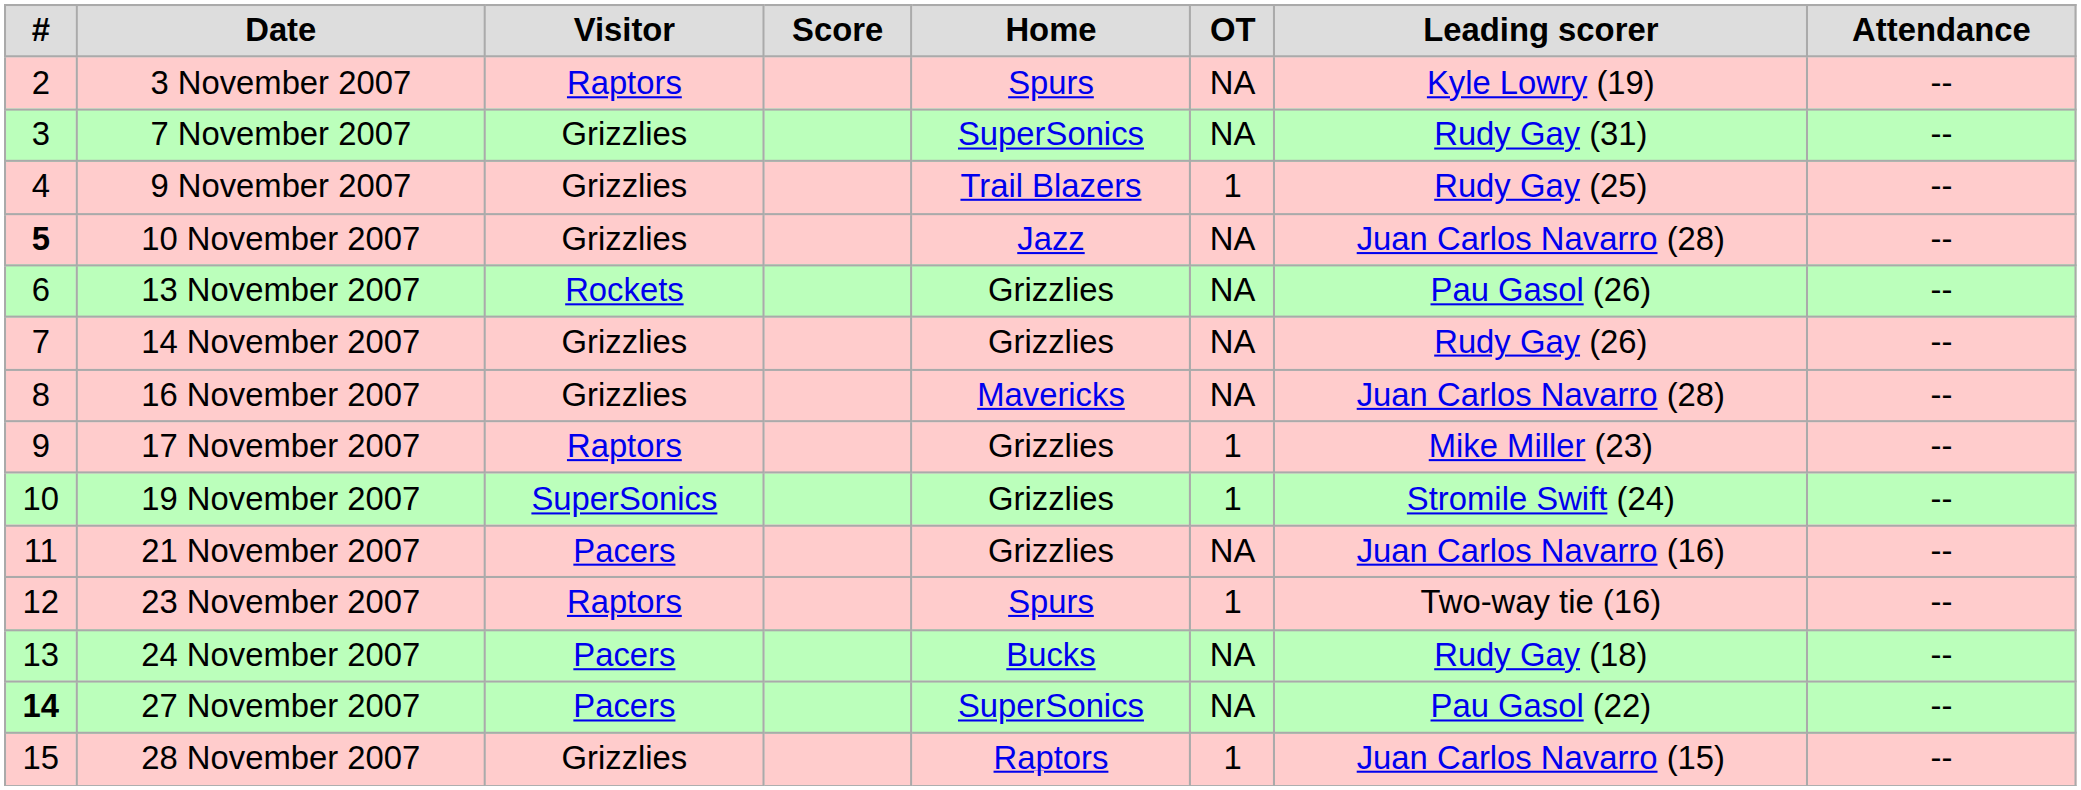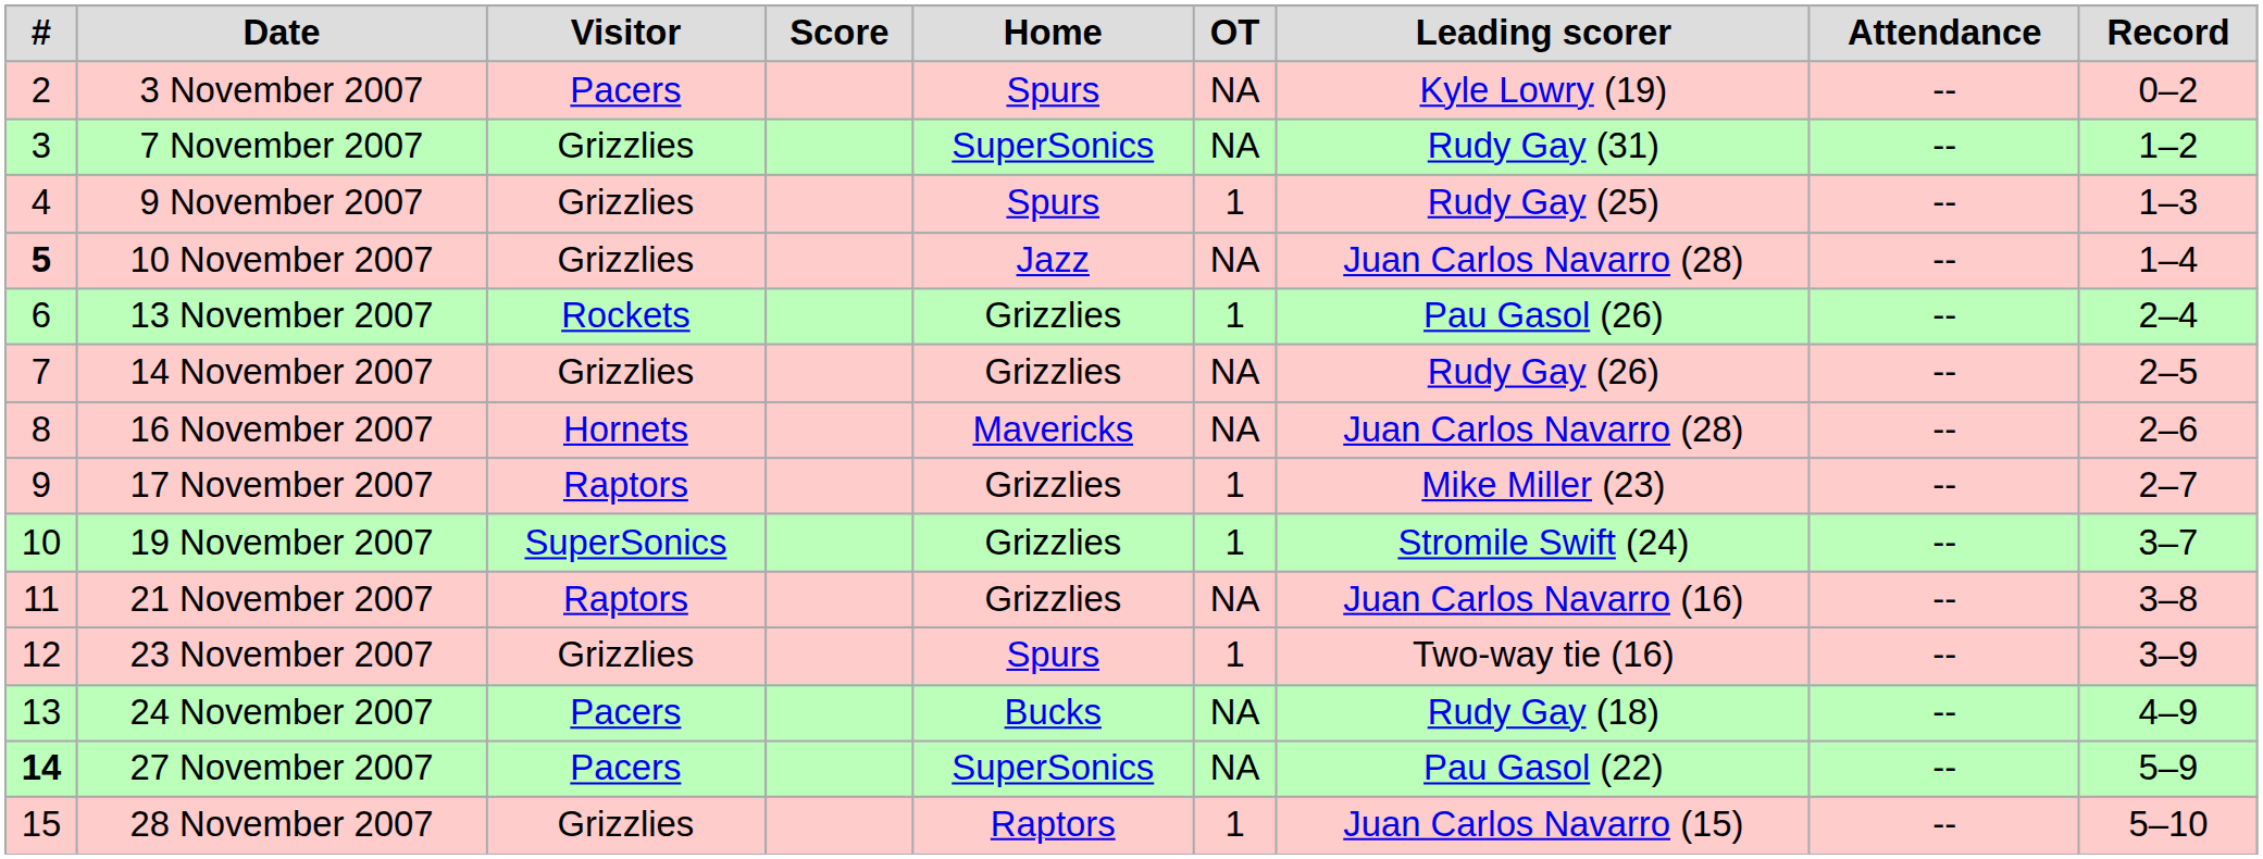 <table class="wikitable" width="80%">
 <tr align="center"  bgcolor="#dddddd">
 <td><strong>#</strong></td>
 <td><strong>Date</strong></td>
 <td><strong>Visitor</strong></td>
 <td><strong>Score</strong></td>
 <td><strong>Home</strong></td>
 <td><strong>OT</strong></td>
 <td><strong>Leading scorer</strong></td>
 <td><strong>Attendance</strong></td>
+<td><strong>Record</strong></td>
 </tr>
 <tr align="center" bgcolor="#ffcccc">
 <td>2</td>
 <td>3 November 2007</td>
-<td><a href='#'>Raptors</a></td>
+<td><a href='#'>Pacers</a></td>
 <td></td>
 <td><a href='#'>Spurs</a></td>
 <td>NA</td>
 <td><a href='#'>Kyle Lowry</a> (19)</td>
 <td>--</td>
+<td>0–2</td>
 </tr>
 <tr align="center" bgcolor="#bbffbb">
 <td>3</td>
 <td>7 November 2007</td>
 <td>Grizzlies</td>
 <td></td>
 <td><a href='#'>SuperSonics</a></td>
 <td>NA</td>
 <td><a href='#'>Rudy Gay</a> (31)</td>
 <td>--</td>
+<td>1–2</td>
 </tr>
 <tr align="center" bgcolor="#ffcccc">
 <td>4</td>
 <td>9 November 2007</td>
 <td>Grizzlies</td>
 <td></td>
-<td><a href='#'>Trail Blazers</a></td>
+<td><a href='#'>Spurs</a></td>
 <td>1</td>
 <td><a href='#'>Rudy Gay</a> (25)</td>
 <td>--</td>
+<td>1–3</td>
 </tr>
 <tr align="center" bgcolor="#ffcccc">
 <td><strong>5</strong></td>
 <td>10 November 2007</td>
 <td>Grizzlies</td>
 <td></td>
 <td><a href='#'>Jazz</a></td>
 <td>NA</td>
 <td><a href='#'>Juan Carlos Navarro</a> (28)</td>
 <td>--</td>
+<td>1–4</td>
 </tr>
 <tr align="center" bgcolor="#bbffbb">
 <td>6</td>
 <td>13 November 2007</td>
 <td><a href='#'>Rockets</a></td>
 <td></td>
 <td>Grizzlies</td>
-<td>NA</td>
+<td>1</td>
 <td><a href='#'>Pau Gasol</a> (26)</td>
 <td>--</td>
+<td>2–4</td>
 </tr>
 <tr align="center" bgcolor="#ffcccc">
 <td>7</td>
 <td>14 November 2007</td>
 <td>Grizzlies</td>
 <td></td>
 <td>Grizzlies</td>
 <td>NA</td>
 <td><a href='#'>Rudy Gay</a> (26)</td>
 <td>--</td>
+<td>2–5</td>
 </tr>
 <tr align="center" bgcolor="#ffcccc">
 <td>8</td>
 <td>16 November 2007</td>
-<td>Grizzlies</td>
+<td><a href='#'>Hornets</a></td>
 <td></td>
 <td><a href='#'>Mavericks</a></td>
 <td>NA</td>
 <td><a href='#'>Juan Carlos Navarro</a> (28)</td>
 <td>--</td>
+<td>2–6</td>
 </tr>
 <tr align="center" bgcolor="#ffcccc">
 <td>9</td>
 <td>17 November 2007</td>
 <td><a href='#'>Raptors</a></td>
 <td></td>
 <td>Grizzlies</td>
 <td>1</td>
 <td><a href='#'>Mike Miller</a> (23)</td>
 <td>--</td>
+<td>2–7</td>
 </tr>
 <tr align="center" bgcolor="#bbffbb">
 <td>10</td>
 <td>19 November 2007</td>
 <td><a href='#'>SuperSonics</a></td>
 <td></td>
 <td>Grizzlies</td>
 <td>1</td>
 <td><a href='#'>Stromile Swift</a> (24)</td>
 <td>--</td>
+<td>3–7</td>
 </tr>
 <tr align="center" bgcolor="#ffcccc">
 <td>11</td>
 <td>21 November 2007</td>
-<td><a href='#'>Pacers</a></td>
+<td><a href='#'>Raptors</a></td>
 <td></td>
 <td>Grizzlies</td>
 <td>NA</td>
 <td><a href='#'>Juan Carlos Navarro</a> (16)</td>
 <td>--</td>
+<td>3–8</td>
 </tr>
 <tr align="center" bgcolor="#ffcccc">
 <td>12</td>
 <td>23 November 2007</td>
-<td><a href='#'>Raptors</a></td>
+<td>Grizzlies</td>
 <td></td>
 <td><a href='#'>Spurs</a></td>
 <td>1</td>
 <td>Two-way tie (16)</td>
 <td>--</td>
+<td>3–9</td>
 </tr>
 <tr align="center" bgcolor="#bbffbb">
 <td>13</td>
 <td>24 November 2007</td>
 <td><a href='#'>Pacers</a></td>
 <td></td>
 <td><a href='#'>Bucks</a></td>
 <td>NA</td>
 <td><a href='#'>Rudy Gay</a> (18)</td>
 <td>--</td>
+<td>4–9</td>
 </tr>
 <tr align="center" bgcolor="#bbffbb">
 <td><strong>14</strong></td>
 <td>27 November 2007</td>
 <td><a href='#'>Pacers</a></td>
 <td></td>
 <td><a href='#'>SuperSonics</a></td>
 <td>NA</td>
 <td><a href='#'>Pau Gasol</a> (22)</td>
 <td>--</td>
+<td>5–9</td>
 </tr>
 <tr align="center" bgcolor="#ffcccc">
 <td>15</td>
 <td>28 November 2007</td>
 <td>Grizzlies</td>
 <td></td>
 <td><a href='#'>Raptors</a></td>
 <td>1</td>
 <td><a href='#'>Juan Carlos Navarro</a> (15)</td>
 <td>--</td>
+<td>5–10</td>
 </tr>
 </table>
